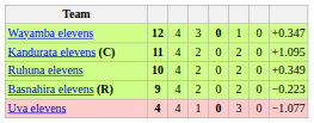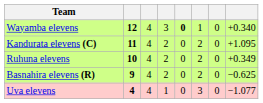 <table class="wikitable" style="text-align:center;">
 <tr>
 <th width=185>Team</th>
 <th width=20></th>
 <th width=20></th>
 <th width=20></th>
 <th width=20></th>
 <th width=20></th>
 <th width=20></th>
 <th width=20></th>
 </tr>
 <tr style="background:#cfff88;">
 <td style="text-align:left;"><a href='#'>Wayamba elevens</a></td>
 <td><strong>12</strong></td>
 <td>4</td>
 <td>3</td>
 <td><strong>0</strong></td>
 <td>1</td>
 <td>0</td>
-<td>+0.347</td>
+<td>+0.340</td>
 </tr>
 <tr style="background:#cfff88;">
 <td style="text-align:left;"><a href='#'>Kandurata elevens</a> <strong>(C)</strong></td>
 <td><strong>11</strong></td>
 <td>4</td>
 <td>2</td>
 <td>0</td>
 <td>2</td>
 <td>0</td>
 <td>+1.095</td>
 </tr>
 <tr style="background:#cfff88;">
 <td style="text-align:left;"><a href='#'>Ruhuna elevens</a></td>
 <td><strong>10</strong></td>
 <td>4</td>
 <td>2</td>
 <td>0</td>
 <td>2</td>
 <td>0</td>
 <td>+0.349</td>
 </tr>
 <tr style="background:#cfff88;">
 <td style="text-align:left;"><a href='#'>Basnahira elevens</a> <strong>(R)</strong></td>
 <td><strong>9</strong></td>
 <td>4</td>
 <td>2</td>
 <td>0</td>
 <td>2</td>
 <td>0</td>
-<td>−0.223</td>
+<td>−0.625</td>
 </tr>
 <tr style="background:#fcc;">
 <td style="text-align:left;"><a href='#'>Uva elevens</a></td>
 <td><strong>4</strong></td>
 <td>4</td>
 <td>1</td>
-<td><strong>0</strong></td>
+<td>0</td>
 <td>3</td>
 <td>0</td>
 <td>−1.077</td>
 </tr>
 </table>
